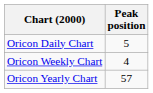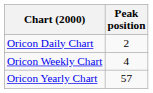 <table class="wikitable sortable">
 <tr>
 <th>Chart (2000)</th>
 <th>Peak<br>position</th>
 </tr>
 <tr>
 <td><a href='#'>Oricon Daily Chart</a></td>
-<td align="center">5</td>
+<td align="center">2</td>
 </tr>
 <tr>
 <td><a href='#'>Oricon Weekly Chart</a></td>
 <td align="center">4</td>
 </tr>
 <tr>
 <td><a href='#'>Oricon Yearly Chart</a></td>
 <td align="center">57</td>
 </tr>
 </table>
